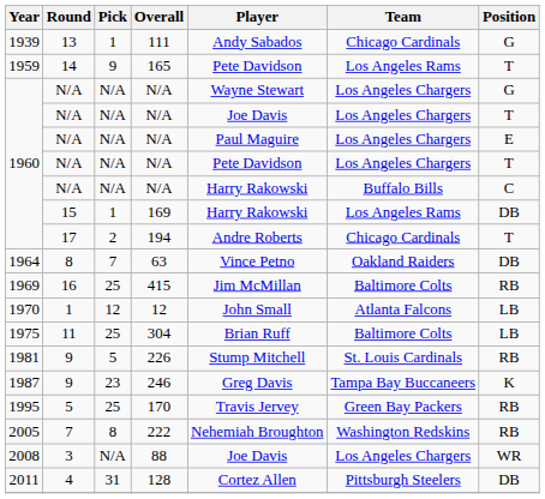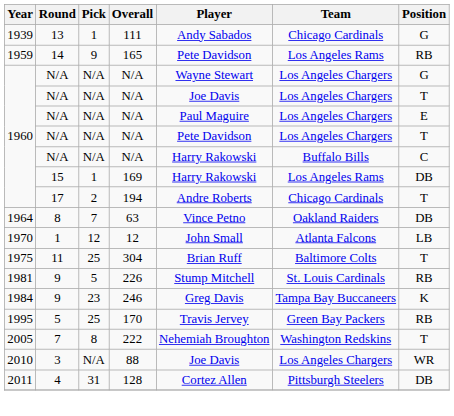 <table class="wikitable sortable" style="text-align: center;">
 <tr>
 <th>Year</th>
 <th>Round</th>
 <th>Pick</th>
 <th>Overall</th>
 <th>Player</th>
 <th>Team</th>
 <th>Position</th>
 </tr>
 <tr>
 <td>1939</td>
 <td>13</td>
 <td>1</td>
 <td>111</td>
 <td><a href='#'>Andy Sabados</a></td>
 <td><a href='#'>Chicago Cardinals</a></td>
 <td>G</td>
 </tr>
 <tr>
 <td>1959</td>
 <td>14</td>
 <td>9</td>
 <td>165</td>
 <td><a href='#'>Pete Davidson</a></td>
 <td><a href='#'>Los Angeles Rams</a></td>
-<td>T</td>
+<td>RB</td>
 </tr>
 <tr>
 <td rowspan="7">1960</td>
 <td>N/A</td>
 <td>N/A</td>
 <td>N/A</td>
 <td><a href='#'>Wayne Stewart</a></td>
 <td><a href='#'>Los Angeles Chargers</a></td>
 <td>G</td>
 </tr>
 <tr>
 <td>N/A</td>
 <td>N/A</td>
 <td>N/A</td>
 <td><a href='#'>Joe Davis</a></td>
 <td><a href='#'>Los Angeles Chargers</a></td>
 <td>T</td>
 </tr>
 <tr>
 <td>N/A</td>
 <td>N/A</td>
 <td>N/A</td>
 <td><a href='#'>Paul Maguire</a></td>
 <td><a href='#'>Los Angeles Chargers</a></td>
 <td>E</td>
 </tr>
 <tr>
 <td>N/A</td>
 <td>N/A</td>
 <td>N/A</td>
 <td><a href='#'>Pete Davidson</a></td>
 <td><a href='#'>Los Angeles Chargers</a></td>
 <td>T</td>
 </tr>
 <tr>
 <td>N/A</td>
 <td>N/A</td>
 <td>N/A</td>
 <td><a href='#'>Harry Rakowski</a></td>
 <td><a href='#'>Buffalo Bills</a></td>
 <td>C</td>
 </tr>
 <tr>
 <td>15</td>
 <td>1</td>
 <td>169</td>
 <td><a href='#'>Harry Rakowski</a></td>
 <td><a href='#'>Los Angeles Rams</a></td>
 <td>DB</td>
 </tr>
 <tr>
 <td>17</td>
 <td>2</td>
 <td>194</td>
 <td><a href='#'>Andre Roberts</a></td>
 <td><a href='#'>Chicago Cardinals</a></td>
 <td>T</td>
 </tr>
 <tr>
 <td>1964</td>
 <td>8</td>
 <td>7</td>
 <td>63</td>
 <td><a href='#'>Vince Petno</a></td>
 <td><a href='#'>Oakland Raiders</a></td>
 <td>DB</td>
 </tr>
 <tr>
-<td>1969</td>
-<td>16</td>
-<td>25</td>
-<td>415</td>
-<td><a href='#'>Jim McMillan</a></td>
-<td><a href='#'>Baltimore Colts</a></td>
-<td>RB</td>
-</tr>
-<tr>
 <td>1970</td>
 <td>1</td>
 <td>12</td>
 <td>12</td>
 <td><a href='#'>John Small</a></td>
 <td><a href='#'>Atlanta Falcons</a></td>
 <td>LB</td>
 </tr>
 <tr>
 <td>1975</td>
 <td>11</td>
 <td>25</td>
 <td>304</td>
 <td><a href='#'>Brian Ruff</a></td>
 <td><a href='#'>Baltimore Colts</a></td>
-<td>LB</td>
+<td>T</td>
 </tr>
 <tr>
 <td>1981</td>
 <td>9</td>
 <td>5</td>
 <td>226</td>
 <td><a href='#'>Stump Mitchell</a></td>
 <td><a href='#'>St. Louis Cardinals</a></td>
 <td>RB</td>
 </tr>
 <tr>
-<td>1987</td>
+<td>1984</td>
 <td>9</td>
 <td>23</td>
 <td>246</td>
 <td><a href='#'>Greg Davis</a></td>
 <td><a href='#'>Tampa Bay Buccaneers</a></td>
 <td>K</td>
 </tr>
 <tr>
 <td>1995</td>
 <td>5</td>
 <td>25</td>
 <td>170</td>
 <td><a href='#'>Travis Jervey</a></td>
 <td><a href='#'>Green Bay Packers</a></td>
 <td>RB</td>
 </tr>
 <tr>
 <td>2005</td>
 <td>7</td>
 <td>8</td>
 <td>222</td>
 <td><a href='#'>Nehemiah Broughton</a></td>
 <td><a href='#'>Washington Redskins</a></td>
-<td>RB</td>
+<td>T</td>
 </tr>
 <tr>
-<td>2008</td>
+<td>2010</td>
 <td>3</td>
 <td>N/A</td>
 <td>88</td>
 <td><a href='#'>Joe Davis</a></td>
 <td><a href='#'>Los Angeles Chargers</a></td>
 <td>WR</td>
 </tr>
 <tr>
 <td>2011</td>
 <td>4</td>
 <td>31</td>
 <td>128</td>
 <td><a href='#'>Cortez Allen</a></td>
 <td><a href='#'>Pittsburgh Steelers</a></td>
 <td>DB</td>
 </tr>
 <tr>
 </tr>
 </table>
